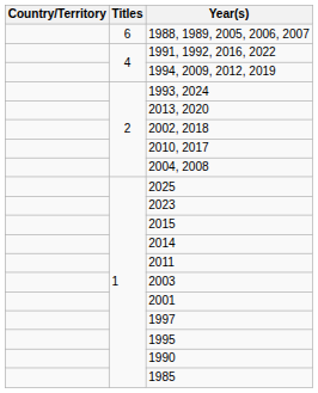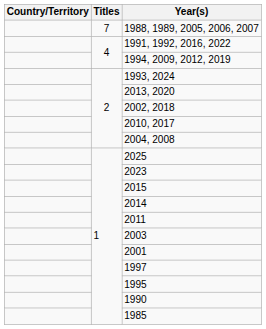 <table class="wikitable">
 <tr>
 <th>Country/Territory</th>
 <th>Titles</th>
 <th>Year(s)</th>
 </tr>
 <tr>
 <td></td>
-<td style="text-align:center;">6</td>
+<td style="text-align:center;">7</td>
 <td>1988, 1989, 2005, 2006, 2007</td>
 </tr>
 <tr>
 <td></td>
 <td rowspan="2" style="text-align:center;">4</td>
 <td>1991, 1992, 2016, 2022</td>
 </tr>
 <tr>
 <td></td>
 <td>1994, 2009, 2012, 2019</td>
 </tr>
 <tr>
 <td></td>
 <td rowspan="5" style="text-align:center;">2</td>
 <td>1993, 2024</td>
 </tr>
 <tr>
 <td></td>
 <td>2013, 2020</td>
 </tr>
 <tr>
 <td></td>
 <td>2002, 2018</td>
 </tr>
 <tr>
 <td></td>
 <td>2010, 2017</td>
 </tr>
 <tr>
 <td></td>
 <td>2004, 2008</td>
 </tr>
 <tr>
 <td></td>
 <td rowspan="11" style="text-align:center:">1</td>
 <td>2025</td>
 </tr>
 <tr>
 <td></td>
 <td>2023</td>
 </tr>
 <tr>
 <td></td>
 <td>2015</td>
 </tr>
 <tr>
 <td></td>
 <td>2014</td>
 </tr>
 <tr>
 <td></td>
 <td>2011</td>
 </tr>
 <tr>
 <td></td>
 <td>2003</td>
 </tr>
 <tr>
 <td></td>
 <td>2001</td>
 </tr>
 <tr>
 <td></td>
 <td>1997</td>
 </tr>
 <tr>
 <td></td>
 <td>1995</td>
 </tr>
 <tr>
 <td></td>
 <td>1990</td>
 </tr>
 <tr>
 <td></td>
 <td>1985</td>
 </tr>
 </table>
